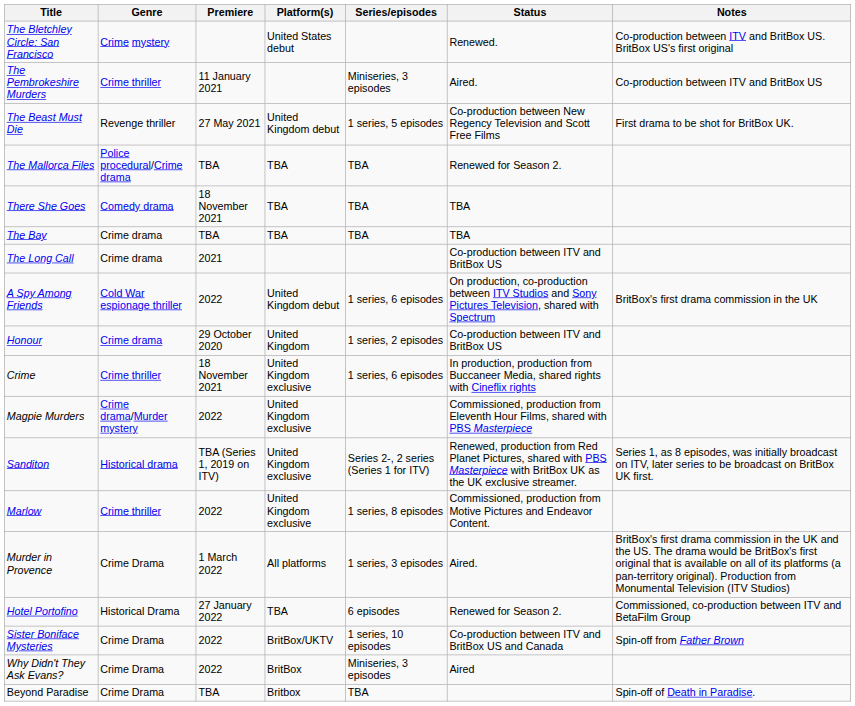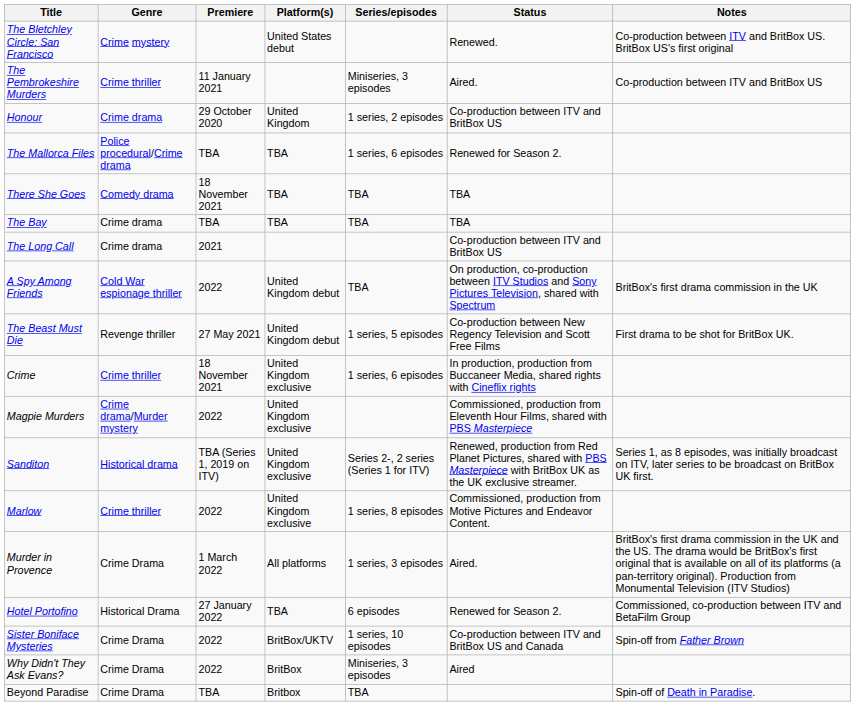 <table class="wikitable sortable mw-collapsible mw-collapsed" style="width:100%;">
 <tr>
 <th>Title</th>
 <th>Genre</th>
 <th>Premiere</th>
 <th>Platform(s)</th>
 <th>Series/episodes</th>
 <th>Status</th>
 <th>Notes</th>
 </tr>
 <tr>
 <td><em><a href='#'>The Bletchley Circle: San Francisco</a></em></td>
 <td><a href='#'>Crime</a> <a href='#'>mystery</a></td>
 <td></td>
 <td>United States debut</td>
 <td></td>
 <td>Renewed.</td>
 <td>Co-production between <a href='#'>ITV</a> and BritBox US. BritBox US's first original</td>
 </tr>
 <tr>
 <td><em><a href='#'>The Pembrokeshire Murders</a></em></td>
 <td><a href='#'>Crime thriller</a></td>
 <td>11 January 2021</td>
 <td></td>
 <td>Miniseries, 3 episodes</td>
 <td>Aired.</td>
 <td>Co-production between ITV and BritBox US </td>
 </tr>
 <tr>
-<td><em><a href='#'>The Beast Must Die</a></em></td>
-<td>Revenge thriller</td>
-<td>27 May 2021</td>
-<td>United Kingdom debut</td>
-<td>1 series, 5 episodes</td>
-<td>Co-production between New Regency Television and Scott Free Films</td>
-<td> First drama to be shot for BritBox UK.</td>
+<td><em><a href='#'>Honour</a></em></td>
+<td><a href='#'>Crime drama</a></td>
+<td>29 October 2020</td>
+<td>United Kingdom</td>
+<td>1 series, 2 episodes</td>
+<td>Co-production between ITV and BritBox US</td>
+<td></td>
 </tr>
 <tr>
 <td><em><a href='#'>The Mallorca Files</a></em></td>
 <td><a href='#'>Police procedural</a>/<a href='#'>Crime drama</a></td>
 <td>TBA</td>
 <td>TBA</td>
-<td>TBA</td>
+<td>1 series, 6 episodes</td>
 <td>Renewed for Season 2.</td>
 <td></td>
 </tr>
 <tr>
 <td><em><a href='#'>There She Goes</a></em></td>
 <td><a href='#'>Comedy drama</a></td>
 <td>18 November 2021</td>
 <td>TBA</td>
 <td>TBA</td>
 <td>TBA</td>
 <td></td>
 </tr>
 <tr>
 <td><em><a href='#'>The Bay</a></em></td>
 <td>Crime drama</td>
 <td>TBA</td>
 <td>TBA</td>
 <td>TBA</td>
 <td>TBA</td>
 <td></td>
 </tr>
 <tr>
 <td><em><a href='#'>The Long Call</a></em></td>
 <td>Crime drama</td>
 <td>2021</td>
 <td></td>
 <td></td>
 <td>Co-production between ITV and BritBox US</td>
 <td></td>
 </tr>
 <tr>
 <td><em><a href='#'>A Spy Among Friends</a></em></td>
 <td><a href='#'>Cold War</a> <a href='#'>espionage thriller</a></td>
 <td>2022</td>
 <td>United Kingdom debut</td>
-<td>1 series, 6 episodes</td>
+<td>TBA</td>
 <td>On production, co-production between <a href='#'>ITV Studios</a> and <a href='#'>Sony Pictures Television</a>, shared with <a href='#'>Spectrum</a></td>
 <td>BritBox's first drama commission in the UK</td>
 </tr>
 <tr>
-<td><em><a href='#'>Honour</a></em></td>
-<td><a href='#'>Crime drama</a></td>
-<td>29 October 2020</td>
-<td>United Kingdom</td>
-<td>1 series, 2 episodes</td>
-<td>Co-production between ITV and BritBox US</td>
-<td></td>
+<td><em><a href='#'>The Beast Must Die</a></em></td>
+<td>Revenge thriller</td>
+<td>27 May 2021</td>
+<td>United Kingdom debut</td>
+<td>1 series, 5 episodes</td>
+<td>Co-production between New Regency Television and Scott Free Films</td>
+<td> First drama to be shot for BritBox UK.</td>
 </tr>
 <tr>
 <td><em>Crime</em></td>
 <td><a href='#'>Crime thriller</a></td>
 <td>18 November 2021</td>
 <td>United Kingdom exclusive</td>
 <td>1 series, 6 episodes</td>
 <td>In production, production from Buccaneer Media, shared rights with <a href='#'>Cineflix rights</a></td>
 <td></td>
 </tr>
 <tr>
 <td><em>Magpie Murders</em></td>
 <td><a href='#'>Crime drama</a>/<a href='#'>Murder mystery</a></td>
 <td>2022</td>
 <td>United Kingdom exclusive</td>
 <td></td>
 <td>Commissioned, production from Eleventh Hour Films, shared with <a href='#'>PBS <em>Masterpiece</em></a></td>
 <td></td>
 </tr>
 <tr>
 <td><em><a href='#'>Sanditon</a></em></td>
 <td><a href='#'>Historical drama</a></td>
 <td>TBA (Series 1, 2019 on ITV)</td>
 <td>United Kingdom exclusive</td>
 <td>Series 2-, 2 series (Series 1 for ITV)</td>
 <td>Renewed, production from Red Planet Pictures, shared with <a href='#'>PBS <em>Masterpiece</em></a> with BritBox UK as the UK exclusive streamer.</td>
 <td>Series 1, as 8 episodes, was initially broadcast on ITV, later series to be broadcast on BritBox UK first.</td>
 </tr>
 <tr>
 <td><em><a href='#'>Marlow</a></em></td>
 <td><a href='#'>Crime thriller</a></td>
 <td>2022</td>
 <td>United Kingdom exclusive</td>
 <td>1 series, 8 episodes</td>
 <td>Commissioned, production from Motive Pictures and Endeavor Content.</td>
 <td></td>
 </tr>
 <tr>
 <td><em>Murder in Provence</em></td>
 <td>Crime Drama</td>
 <td>1 March 2022</td>
 <td>All platforms</td>
 <td>1 series, 3 episodes</td>
 <td>Aired.</td>
 <td>BritBox's first drama commission in the UK and the US. The drama would be BritBox's first original that is available on all of its platforms (a pan-territory original). Production from Monumental Television (ITV Studios)</td>
 </tr>
 <tr>
 <td><em><a href='#'>Hotel Portofino</a></em></td>
 <td>Historical Drama</td>
 <td>27 January 2022</td>
 <td>TBA</td>
 <td>6 episodes</td>
 <td>Renewed for Season 2.</td>
 <td>Commissioned, co-production between ITV and BetaFilm Group </td>
 </tr>
 <tr>
 <td><em><a href='#'>Sister Boniface Mysteries</a></em></td>
 <td>Crime Drama</td>
 <td>2022</td>
 <td>BritBox/UKTV</td>
 <td>1 series, 10 episodes</td>
 <td>Co-production between ITV and BritBox US and Canada</td>
 <td>Spin-off from <em><a href='#'>Father Brown</a></em> </td>
 </tr>
 <tr>
 <td><em>Why Didn't They Ask Evans?</em></td>
 <td>Crime Drama</td>
 <td>2022</td>
 <td>BritBox</td>
 <td>Miniseries, 3 episodes</td>
 <td>Aired</td>
 <td></td>
 </tr>
 <tr>
 <td>Beyond Paradise</td>
 <td>Crime Drama</td>
 <td>TBA</td>
 <td>Britbox</td>
 <td>TBA</td>
 <td></td>
 <td>Spin-off of <a href='#'>Death in Paradise</a>.</td>
 </tr>
 </table>
